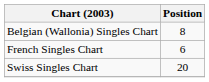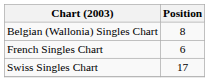 <table class="wikitable sortable">
 <tr>
 <th>Chart (2003)</th>
 <th>Position</th>
 </tr>
 <tr>
 <td>Belgian (Wallonia) Singles Chart</td>
 <td align="center">8</td>
 </tr>
 <tr>
 <td>French Singles Chart</td>
 <td align="center">6</td>
 </tr>
 <tr>
 <td>Swiss Singles Chart</td>
-<td align="center">20</td>
+<td align="center">17</td>
 </tr>
 <tr>
 </tr>
 </table>
